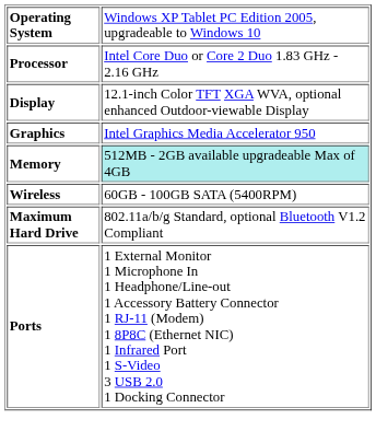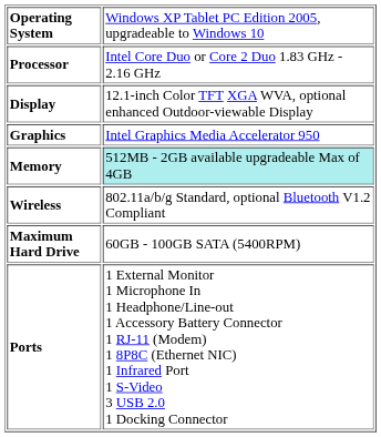 <table border="1" cellpadding="2">
 <tr>
 <td width="100pt"><strong>Operating System</strong></td>
 <td width="300pt"><a href='#'>Windows XP Tablet PC Edition 2005</a>, upgradeable to <a href='#'>Windows 10</a></td>
 </tr>
 <tr>
 <td><strong>Processor</strong></td>
 <td><a href='#'>Intel Core Duo</a> or <a href='#'>Core 2 Duo</a> 1.83 GHz - 2.16 GHz</td>
 </tr>
 <tr>
 <td><strong>Display</strong></td>
 <td>12.1-inch Color <a href='#'>TFT</a> <a href='#'>XGA</a> WVA, optional enhanced Outdoor-viewable Display</td>
 </tr>
 <tr>
 <td><strong>Graphics</strong></td>
 <td><a href='#'>Intel Graphics Media Accelerator 950</a></td>
 </tr>
 <tr>
 <td><strong>Memory</strong></td>
 <td style="background: paleturquoise;">512MB - 2GB available upgradeable Max of 4GB</td>
 </tr>
 <tr>
 <td><strong>Wireless</strong></td>
-<td>60GB - 100GB SATA (5400RPM)</td>
+<td>802.11a/b/g Standard, optional <a href='#'>Bluetooth</a> V1.2 Compliant</td>
 </tr>
 <tr>
 <td><strong>Maximum Hard Drive</strong></td>
-<td>802.11a/b/g Standard, optional <a href='#'>Bluetooth</a> V1.2 Compliant</td>
+<td>60GB - 100GB SATA (5400RPM)</td>
 </tr>
 <tr>
 <td><strong>Ports</strong></td>
 <td>1 External Monitor<br>1 Microphone In<br>1 Headphone/Line-out<br>1 Accessory Battery Connector<br>1 <a href='#'>RJ-11</a> (Modem)<br>1 <a href='#'>8P8C</a> (Ethernet NIC)<br>1 <a href='#'>Infrared</a> Port<br>1 <a href='#'>S-Video</a><br>3 <a href='#'>USB 2.0</a><br>1 Docking Connector</td>
 </tr>
 </table>
